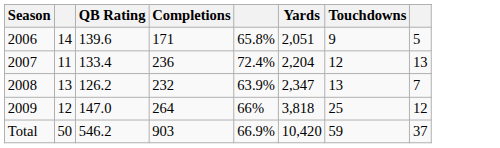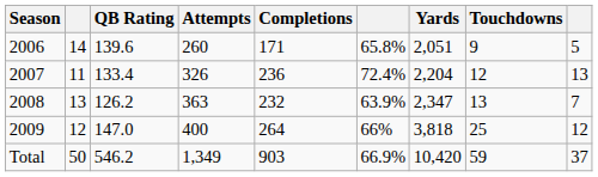 <table class="wikitable">
 <tr>
 <th>Season</th>
 <th></th>
 <th>QB Rating</th>
+<th>Attempts</th>
 <th>Completions</th>
 <th></th>
 <th>Yards</th>
 <th>Touchdowns</th>
 <th></th>
 </tr>
 <tr>
 <td>2006</td>
 <td>14</td>
 <td>139.6</td>
+<td>260</td>
 <td>171</td>
 <td>65.8%</td>
 <td>2,051</td>
 <td>9</td>
 <td>5</td>
 </tr>
 <tr>
 <td>2007</td>
 <td>11</td>
 <td>133.4</td>
+<td>326</td>
 <td>236</td>
 <td>72.4%</td>
 <td>2,204</td>
 <td>12</td>
 <td>13</td>
 </tr>
 <tr>
 <td>2008</td>
 <td>13</td>
 <td>126.2</td>
+<td>363</td>
 <td>232</td>
 <td>63.9%</td>
 <td>2,347</td>
 <td>13</td>
 <td>7</td>
 </tr>
 <tr>
 <td>2009</td>
 <td>12</td>
 <td>147.0</td>
+<td>400</td>
 <td>264</td>
 <td>66%</td>
 <td>3,818</td>
 <td>25</td>
 <td>12</td>
 </tr>
 <tr>
 <td>Total</td>
 <td>50</td>
 <td>546.2</td>
+<td>1,349</td>
 <td>903</td>
 <td>66.9%</td>
 <td>10,420</td>
 <td>59</td>
 <td>37</td>
 </tr>
 </table>
